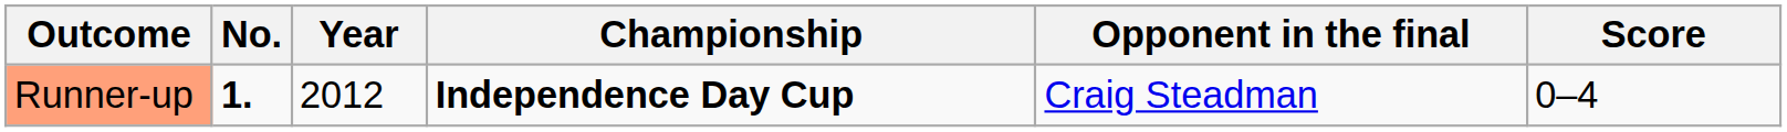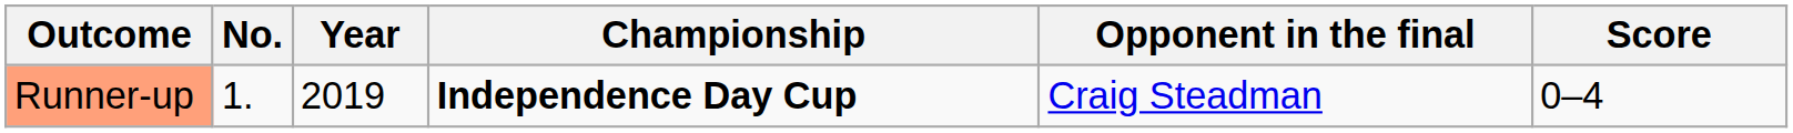 <table class="sortable wikitable">
 <tr>
 <th width="80">Outcome</th>
 <th width="20">No.</th>
 <th width="50">Year</th>
 <th width="250">Championship</th>
 <th width="200">Opponent in the final</th>
 <th width="100">Score</th>
 </tr>
 <tr>
 <td style="background:#ffa07a;">Runner-up</td>
-<td><strong>1.</strong></td>
-<td>2012</td>
+<td>1.</td>
+<td>2019</td>
 <td><strong>Independence Day Cup</strong></td>
 <td> <a href='#'>Craig Steadman</a></td>
 <td>0–4</td>
 </tr>
 </table>
